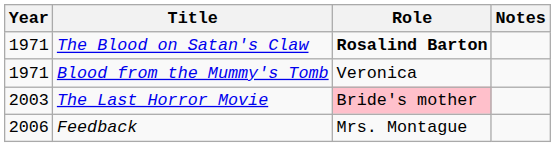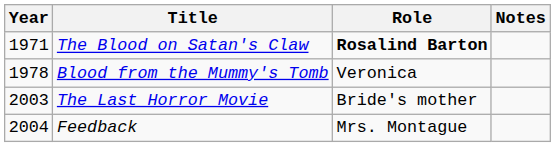 <table class="wikitable sortable">
 <tr>
 <th>Year</th>
 <th>Title</th>
 <th>Role</th>
 <th>Notes</th>
 </tr>
 <tr>
 <td>1971</td>
 <td><em><a href='#'>The Blood on Satan's Claw</a></em></td>
 <td><strong>Rosalind Barton</strong></td>
 <td></td>
 </tr>
 <tr>
-<td>1971</td>
+<td>1978</td>
 <td><em><a href='#'>Blood from the Mummy's Tomb</a></em></td>
 <td>Veronica</td>
 <td></td>
 </tr>
 <tr>
 <td>2003</td>
 <td><em><a href='#'>The Last Horror Movie</a></em></td>
-<td style="background: pink;">Bride's mother</td>
+<td>Bride's mother</td>
 <td></td>
 </tr>
 <tr>
-<td>2006</td>
+<td>2004</td>
 <td><em>Feedback</em></td>
 <td>Mrs. Montague</td>
 <td></td>
 </tr>
 </table>
